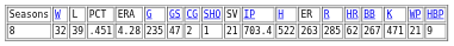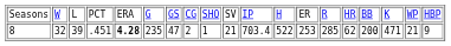 <table border="1" cellpadding="2">
 <tr>
 <td>Seasons</td>
 <td><a href='#'>W</a></td>
 <td>L</td>
 <td>PCT</td>
 <td>ERA</td>
 <td><a href='#'>G</a></td>
 <td><a href='#'>GS</a></td>
 <td><a href='#'>CG</a></td>
 <td><a href='#'>SHO</a></td>
 <td>SV</td>
 <td><a href='#'>IP</a></td>
 <td><a href='#'>H</a></td>
 <td>ER</td>
 <td><a href='#'>R</a></td>
 <td><a href='#'>HR</a></td>
 <td><a href='#'>BB</a></td>
 <td><a href='#'>K</a></td>
 <td><a href='#'>WP</a></td>
 <td><a href='#'>HBP</a></td>
 </tr>
 <tr>
 <td>8</td>
 <td>32</td>
 <td>39</td>
 <td>.451</td>
-<td>4.28</td>
+<td><strong>4.28</strong></td>
 <td>235</td>
 <td>47</td>
 <td>2</td>
 <td>1</td>
 <td>21</td>
 <td>703.4</td>
 <td>522</td>
-<td>263</td>
+<td>253</td>
 <td>285</td>
 <td>62</td>
-<td>267</td>
+<td>200</td>
 <td>471</td>
 <td>21</td>
 <td>9</td>
 </tr>
 </table>
